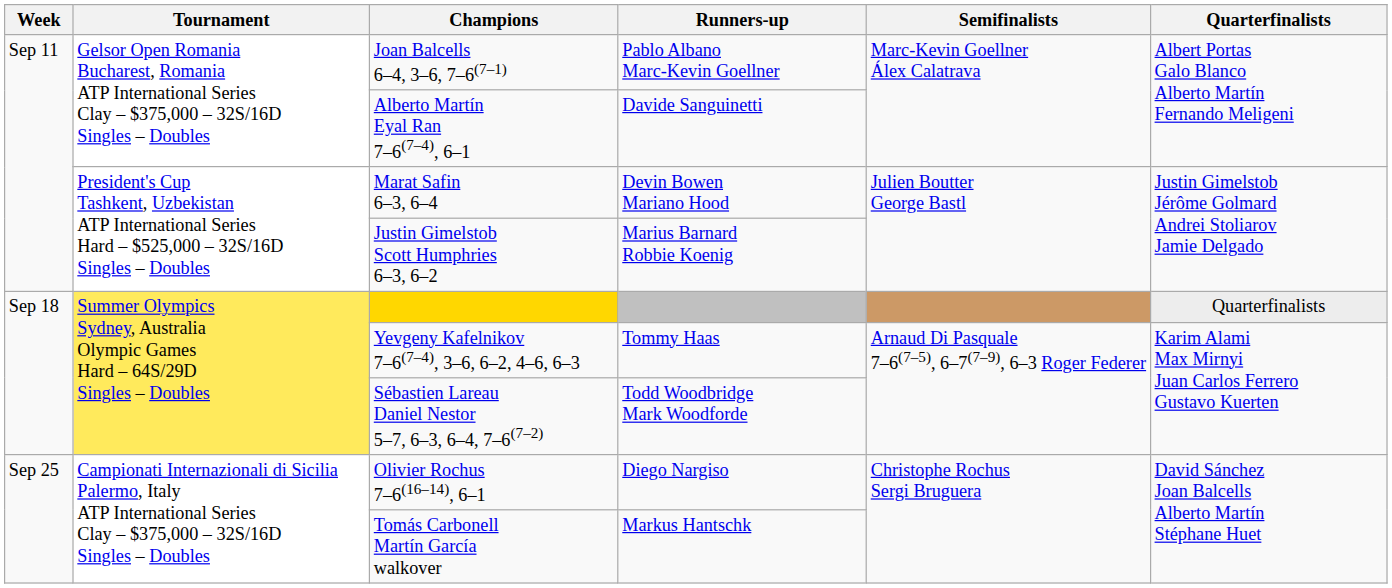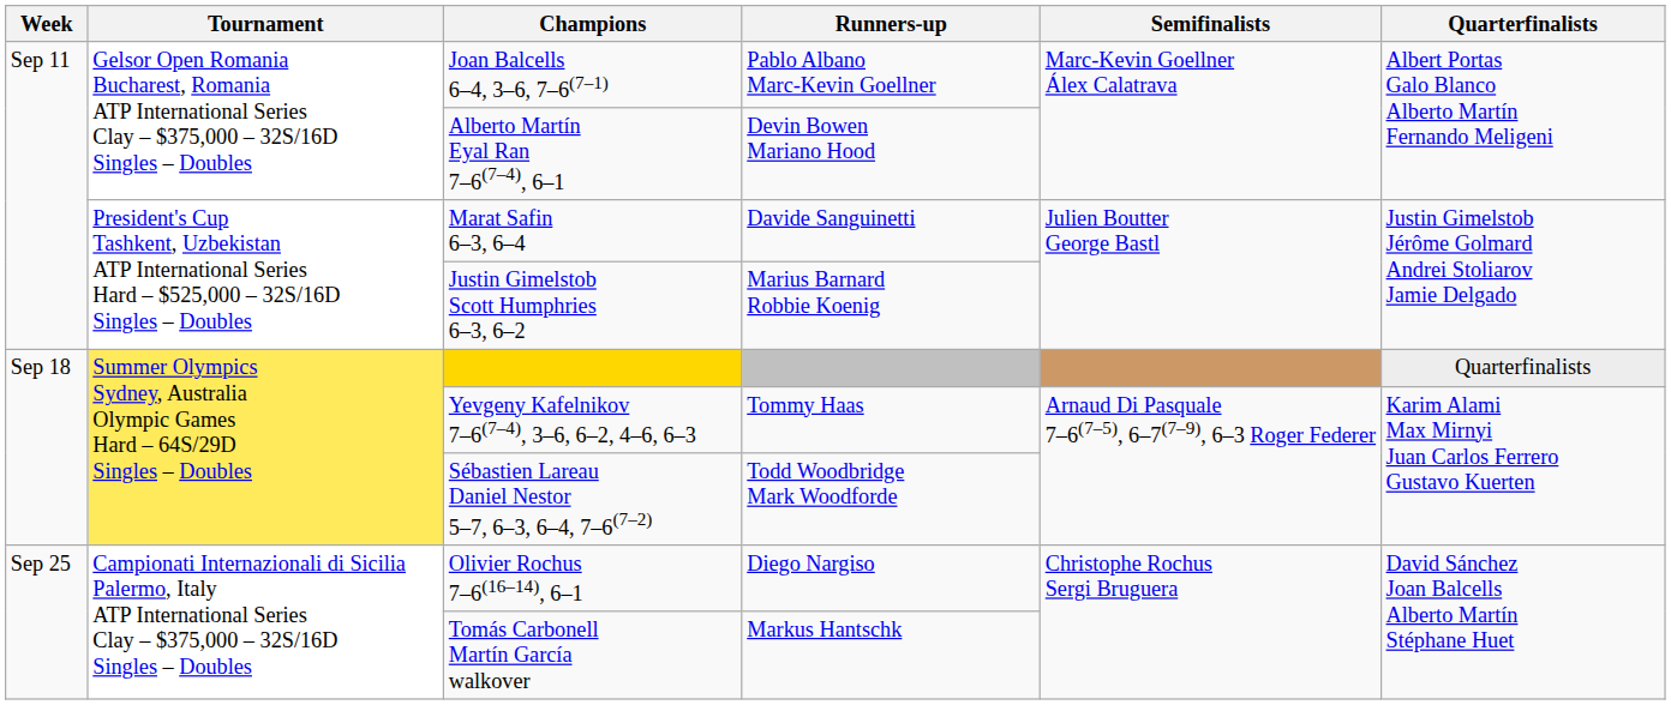 <table class=wikitable style=font-size:95%>
 <tr>
 <th width=50>Week</th>
 <th width=240>Tournament</th>
 <th width=200>Champions</th>
 <th width=200>Runners-up</th>
 <th width=190 colspan=2>Semifinalists</th>
 <th width=190>Quarterfinalists</th>
 </tr>
 <tr valign=top>
 <td rowspan=4>Sep 11</td>
 <td bgcolor=#ffffff rowspan=2><a href='#'>Gelsor Open Romania</a><br> <a href='#'>Bucharest</a>, <a href='#'>Romania</a><br>ATP International Series<br>Clay – $375,000 – 32S/16D<br><a href='#'>Singles</a> – <a href='#'>Doubles</a></td>
 <td> <a href='#'>Joan Balcells</a><br>6–4, 3–6, 7–6<sup>(7–1)</sup></td>
 <td> <a href='#'>Pablo Albano</a><br> <a href='#'>Marc-Kevin Goellner</a></td>
 <td rowspan=2 colspan=2> <a href='#'>Marc-Kevin Goellner</a><br> <a href='#'>Álex Calatrava</a></td>
 <td rowspan=2> <a href='#'>Albert Portas</a><br>  <a href='#'>Galo Blanco</a><br> <a href='#'>Alberto Martín</a><br> <a href='#'>Fernando Meligeni</a></td>
 </tr>
 <tr valign=top>
 <td> <a href='#'>Alberto Martín</a><br> <a href='#'>Eyal Ran</a><br>7–6<sup>(7–4)</sup>, 6–1</td>
-<td> <a href='#'>Davide Sanguinetti</a></td>
+<td> <a href='#'>Devin Bowen</a><br> <a href='#'>Mariano Hood</a></td>
 </tr>
 <tr valign=top>
 <td bgcolor=#ffffff rowspan=2><a href='#'>President's Cup</a><br> <a href='#'>Tashkent</a>, <a href='#'>Uzbekistan</a><br>ATP International Series<br>Hard – $525,000 – 32S/16D<br><a href='#'>Singles</a> – <a href='#'>Doubles</a></td>
 <td> <a href='#'>Marat Safin</a><br>6–3, 6–4</td>
-<td> <a href='#'>Devin Bowen</a><br> <a href='#'>Mariano Hood</a></td>
+<td> <a href='#'>Davide Sanguinetti</a></td>
 <td rowspan=2 colspan=2> <a href='#'>Julien Boutter</a><br> <a href='#'>George Bastl</a></td>
 <td rowspan=2> <a href='#'>Justin Gimelstob</a><br> <a href='#'>Jérôme Golmard</a><br> <a href='#'>Andrei Stoliarov</a><br> <a href='#'>Jamie Delgado</a></td>
 </tr>
 <tr valign=top>
 <td> <a href='#'>Justin Gimelstob</a><br> <a href='#'>Scott Humphries</a><br>6–3, 6–2</td>
 <td> <a href='#'>Marius Barnard</a><br> <a href='#'>Robbie Koenig</a></td>
 </tr>
 <tr valign=top>
 <td rowspan=3>Sep 18</td>
 <td bgcolor=#FFEA5C rowspan=3><a href='#'>Summer Olympics</a><br> <a href='#'>Sydney</a>, Australia<br>Olympic Games<br>Hard – 64S/29D<br><a href='#'>Singles</a> – <a href='#'>Doubles</a></td>
 <td style="background:gold; text-align:center;"></td>
 <td style="background:silver; text-align:center;"></td>
 <td style="background:#c96; text-align:center;"></td>
 <td colspan=2 style="background:#ededed ; text-align:center;">Quarterfinalists</td>
 </tr>
 <tr valign=top>
 <td> <a href='#'>Yevgeny Kafelnikov</a><br>7–6<sup>(7–4)</sup>, 3–6, 6–2, 4–6, 6–3</td>
 <td> <a href='#'>Tommy Haas</a></td>
 <td rowspan=2 colspan=2> <a href='#'>Arnaud Di Pasquale</a><br>7–6<sup>(7–5)</sup>, 6–7<sup>(7–9)</sup>, 6–3   <a href='#'>Roger Federer</a></td>
 <td rowspan=2> <a href='#'>Karim Alami</a><br> <a href='#'>Max Mirnyi</a><br> <a href='#'>Juan Carlos Ferrero</a><br> <a href='#'>Gustavo Kuerten</a></td>
 </tr>
 <tr valign=top>
 <td> <a href='#'>Sébastien Lareau</a><br> <a href='#'>Daniel Nestor</a><br>5–7, 6–3, 6–4, 7–6<sup>(7–2)</sup></td>
 <td> <a href='#'>Todd Woodbridge</a><br> <a href='#'>Mark Woodforde</a></td>
 </tr>
 <tr valign=top>
 <td rowspan=2>Sep 25</td>
 <td bgcolor=#ffffff rowspan=2><a href='#'>Campionati Internazionali di Sicilia</a><br> <a href='#'>Palermo</a>, Italy<br>ATP International Series<br>Clay – $375,000 – 32S/16D<br><a href='#'>Singles</a> – <a href='#'>Doubles</a></td>
 <td> <a href='#'>Olivier Rochus</a><br>7–6<sup>(16–14)</sup>, 6–1</td>
 <td> <a href='#'>Diego Nargiso</a></td>
 <td rowspan=2 colspan=2> <a href='#'>Christophe Rochus</a> <br> <a href='#'>Sergi Bruguera</a></td>
 <td rowspan=2> <a href='#'>David Sánchez</a><br> <a href='#'>Joan Balcells</a><br> <a href='#'>Alberto Martín</a><br> <a href='#'>Stéphane Huet</a></td>
 </tr>
 <tr valign=top>
 <td> <a href='#'>Tomás Carbonell</a><br> <a href='#'>Martín García</a><br>walkover</td>
 <td> <a href='#'>Markus Hantschk</a></td>
 </tr>
 </table>
